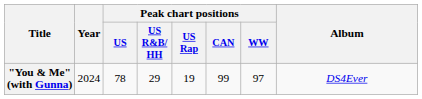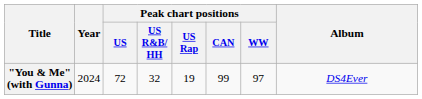 <table class="wikitable plainrowheaders" style="text-align:center;">
 <tr>
 <th scope="col" rowspan="2">Title</th>
 <th scope="col" rowspan="2">Year</th>
 <th scope="col" colspan="5">Peak chart positions</th>
 <th scope="col" rowspan="2" style="width:12em;">Album</th>
 </tr>
 <tr>
 <th scope="col" style="width:2.9em;font-size:90%;"><a href='#'>US</a><br></th>
 <th scope="col" style="width:2.9em;font-size:90%;"><a href='#'>US<br>R&B/<br>HH</a><br></th>
 <th scope="col" style="width:2.9em;font-size:90%;"><a href='#'>US<br>Rap</a><br></th>
 <th scope="col" style="width:2.9em;font-size:90%;"><a href='#'>CAN</a><br></th>
 <th scope="col" style="width:3em;font-size:90%;"><a href='#'>WW</a><br></th>
 </tr>
 <tr>
 <th scope="row">"You & Me"<br><span>(with <a href='#'>Gunna</a>)</span></th>
 <td>2024</td>
-<td>78</td>
-<td>29</td>
+<td>72</td>
+<td>32</td>
 <td>19</td>
 <td>99</td>
 <td>97</td>
 <td><em><a href='#'>DS4Ever</a></em></td>
 </tr>
 </table>
